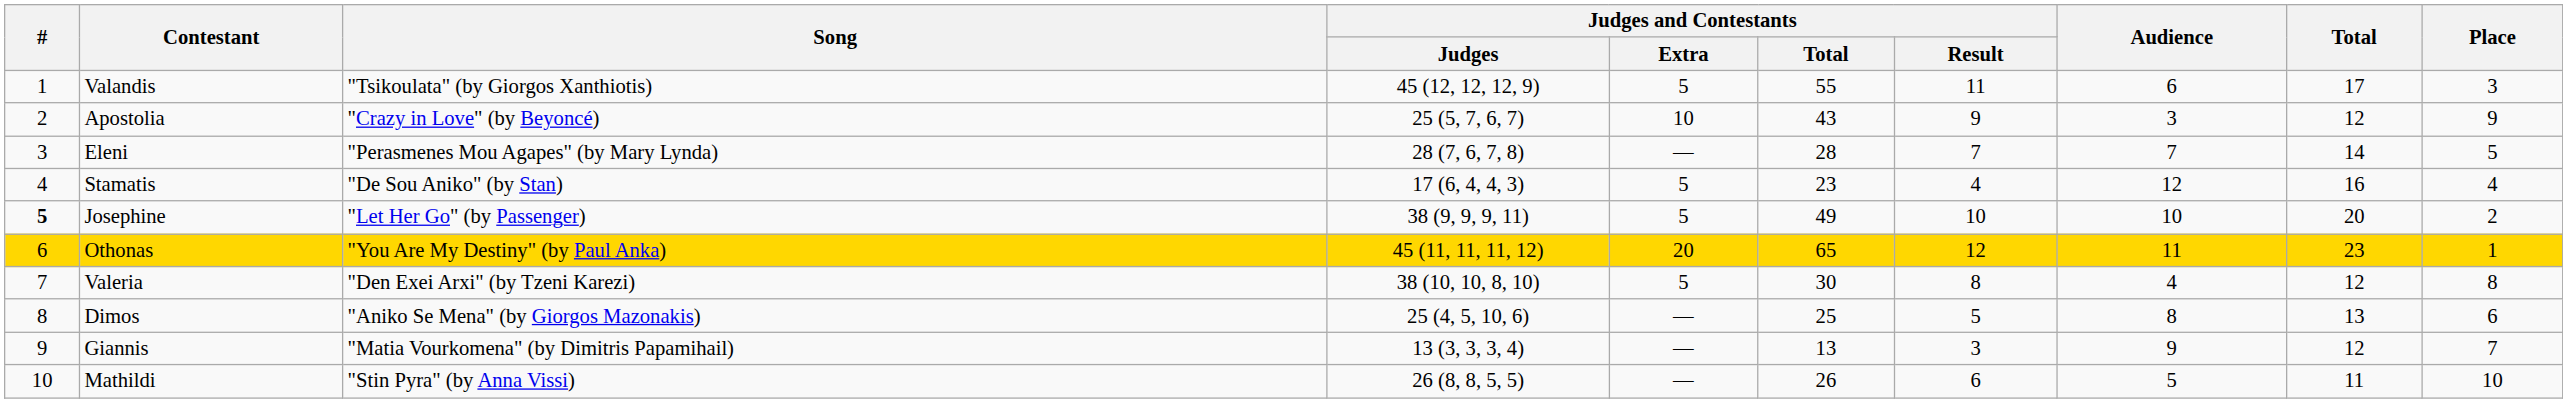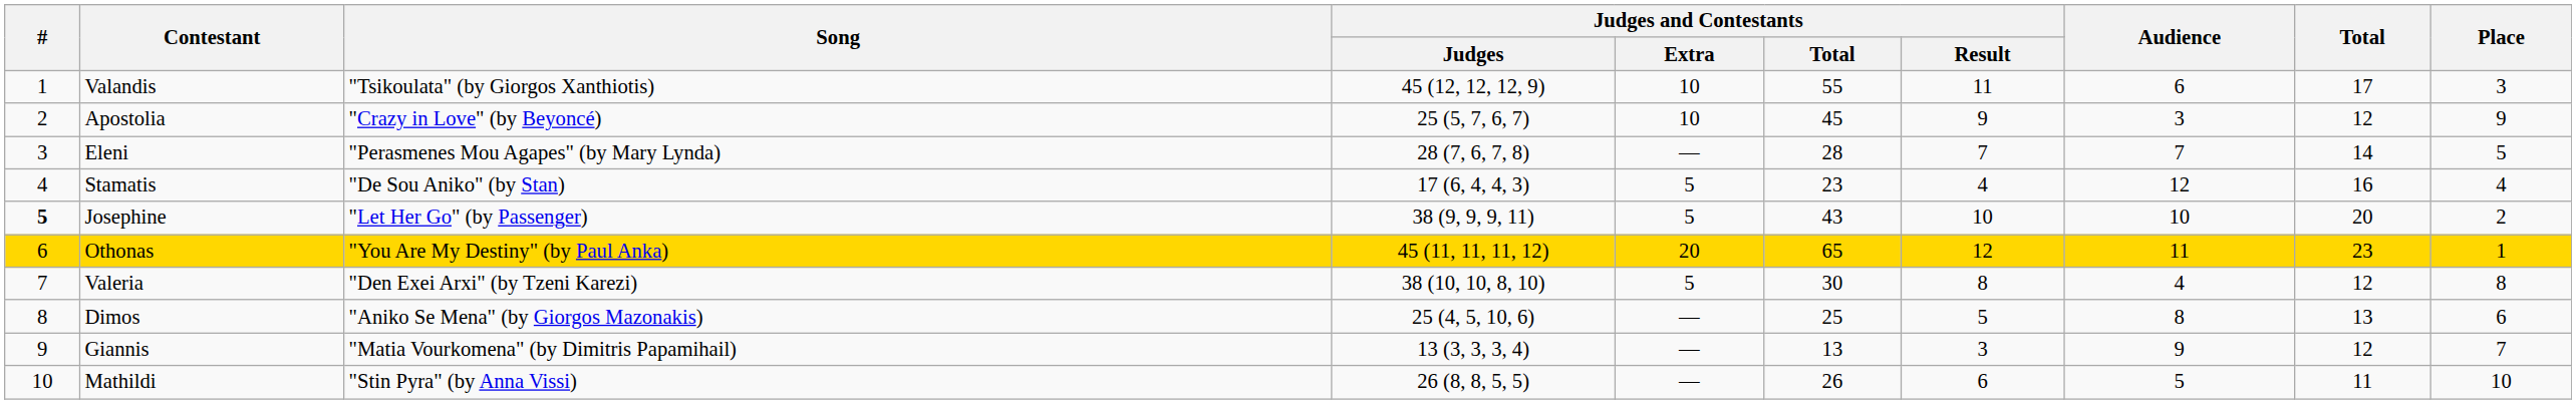 <table class="sortable wikitable" style="text-align:center;" width="100%">
 <tr>
 <th rowspan="2">#</th>
 <th rowspan="2">Contestant</th>
 <th rowspan="2">Song</th>
 <th colspan="4">Judges and Contestants</th>
 <th rowspan="2">Audience</th>
 <th rowspan="2">Total</th>
 <th rowspan="2">Place</th>
 </tr>
 <tr>
 <th width="11%">Judges</th>
 <th>Extra</th>
 <th>Total</th>
 <th>Result</th>
 </tr>
 <tr>
 <td>1</td>
 <td align="left">Valandis</td>
 <td align="left">"Tsikoulata" (by Giorgos Xanthiotis)</td>
 <td>45 (12, 12, 12, 9)</td>
-<td>5</td>
+<td>10</td>
 <td>55</td>
 <td>11</td>
 <td>6</td>
 <td>17</td>
 <td>3</td>
 </tr>
 <tr>
 <td>2</td>
 <td align="left">Apostolia</td>
 <td align="left">"<a href='#'>Crazy in Love</a>" (by <a href='#'>Beyoncé</a>)</td>
 <td>25 (5, 7, 6, 7)</td>
 <td>10</td>
-<td>43</td>
+<td>45</td>
 <td>9</td>
 <td>3</td>
 <td>12</td>
 <td>9</td>
 </tr>
 <tr>
 <td>3</td>
 <td align="left">Eleni</td>
 <td align="left">"Perasmenes Mou Agapes" (by Mary Lynda)</td>
 <td>28 (7, 6, 7, 8)</td>
 <td>—</td>
 <td>28</td>
 <td>7</td>
 <td>7</td>
 <td>14</td>
 <td>5</td>
 </tr>
 <tr>
 <td>4</td>
 <td align="left">Stamatis</td>
 <td align="left">"De Sou Aniko" (by <a href='#'>Stan</a>)</td>
 <td>17 (6, 4, 4, 3)</td>
 <td>5</td>
 <td>23</td>
 <td>4</td>
 <td>12</td>
 <td>16</td>
 <td>4</td>
 </tr>
 <tr>
 <td><strong>5</strong></td>
 <td align="left">Josephine</td>
 <td align="left">"<a href='#'>Let Her Go</a>" (by <a href='#'>Passenger</a>)</td>
 <td>38 (9, 9, 9, 11)</td>
 <td>5</td>
-<td>49</td>
+<td>43</td>
 <td>10</td>
 <td>10</td>
 <td>20</td>
 <td>2</td>
 </tr>
 <tr bgcolor="gold">
 <td>6</td>
 <td align="left">Othonas</td>
 <td align="left">"You Are My Destiny" (by <a href='#'>Paul Anka</a>)</td>
 <td>45 (11, 11, 11, 12)</td>
 <td>20</td>
 <td>65</td>
 <td>12</td>
 <td>11</td>
 <td>23</td>
 <td>1</td>
 </tr>
 <tr>
 <td>7</td>
 <td align="left">Valeria</td>
 <td align="left">"Den Exei Arxi" (by Tzeni Karezi)</td>
 <td>38 (10, 10, 8, 10)</td>
 <td>5</td>
 <td>30</td>
 <td>8</td>
 <td>4</td>
 <td>12</td>
 <td>8</td>
 </tr>
 <tr>
 <td>8</td>
 <td align="left">Dimos</td>
 <td align="left">"Aniko Se Mena" (by <a href='#'>Giorgos Mazonakis</a>)</td>
 <td>25 (4, 5, 10, 6)</td>
 <td>—</td>
 <td>25</td>
 <td>5</td>
 <td>8</td>
 <td>13</td>
 <td>6</td>
 </tr>
 <tr>
 <td>9</td>
 <td align="left">Giannis</td>
 <td align="left">"Matia Vourkomena" (by Dimitris Papamihail)</td>
 <td>13 (3, 3, 3, 4)</td>
 <td>—</td>
 <td>13</td>
 <td>3</td>
 <td>9</td>
 <td>12</td>
 <td>7</td>
 </tr>
 <tr>
 <td>10</td>
 <td align="left">Mathildi</td>
 <td align="left">"Stin Pyra" (by <a href='#'>Anna Vissi</a>)</td>
 <td>26 (8, 8, 5, 5)</td>
 <td>—</td>
 <td>26</td>
 <td>6</td>
 <td>5</td>
 <td>11</td>
 <td>10</td>
 </tr>
 </table>
